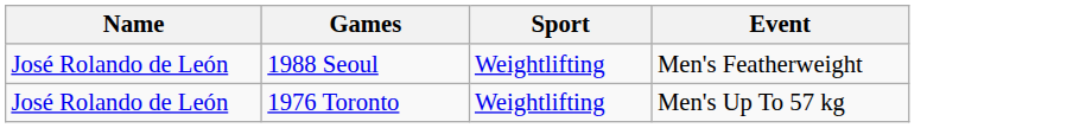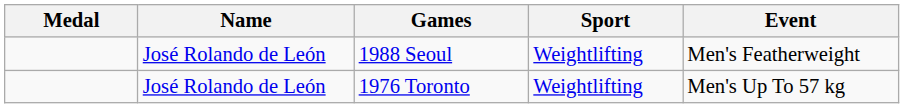 <table class="wikitable">
 <tr>
+<th style="width:6em">Medal</th>
 <th style="width:10em">Name</th>
 <th style="width:8em">Games</th>
 <th style="width:7em">Sport</th>
 <th style="width:10em">Event</th>
 </tr>
 <tr>
+<td></td>
 <td><a href='#'>José Rolando de León</a></td>
 <td><a href='#'>1988 Seoul</a></td>
 <td><a href='#'>Weightlifting</a></td>
 <td>Men's Featherweight</td>
 </tr>
 <tr>
+<td></td>
 <td><a href='#'>José Rolando de León</a></td>
 <td><a href='#'>1976 Toronto</a></td>
 <td><a href='#'>Weightlifting</a></td>
 <td>Men's Up To 57 kg</td>
 </tr>
 </table>
